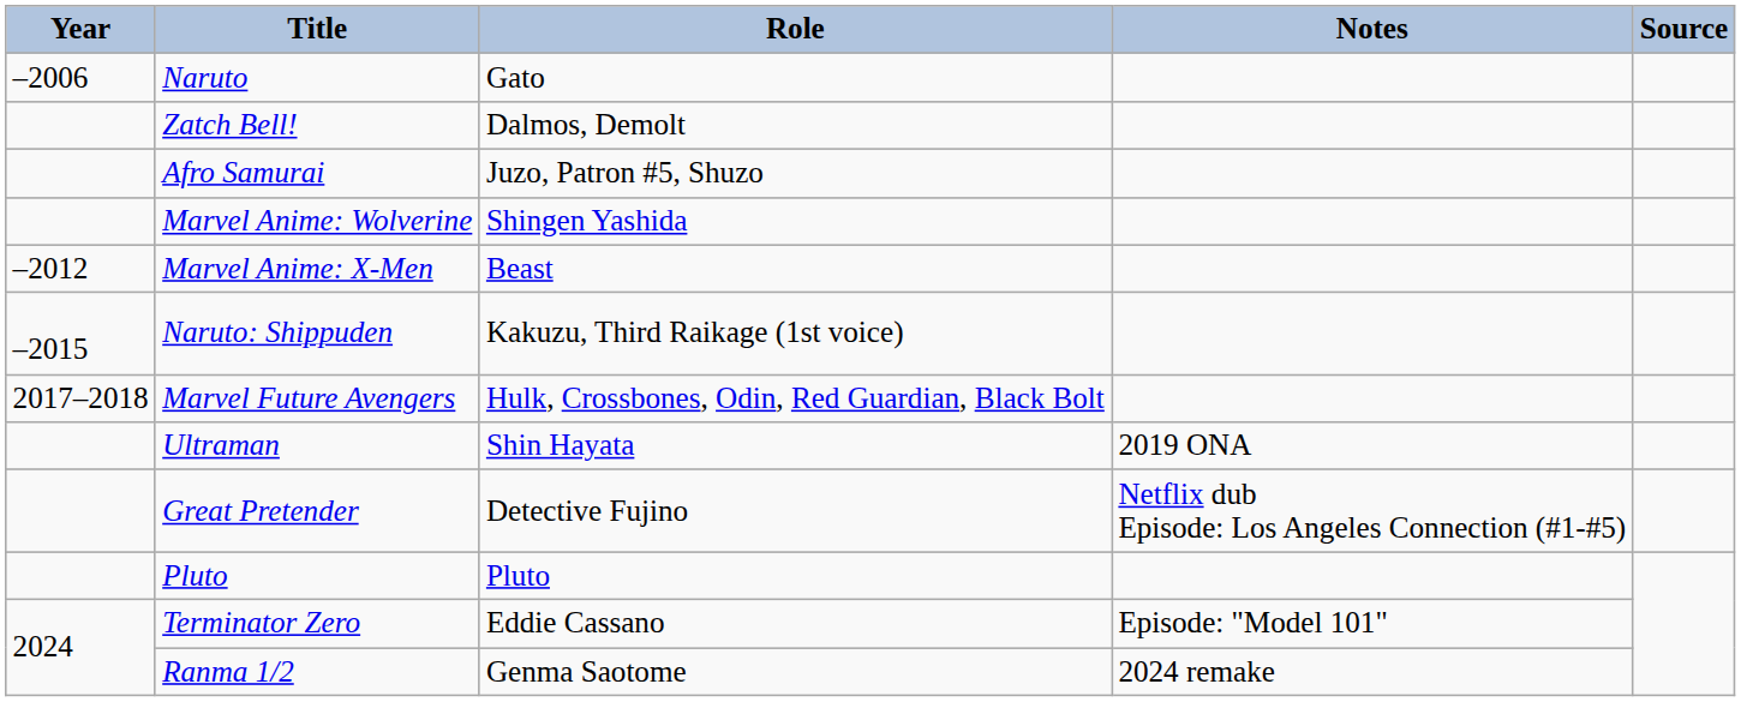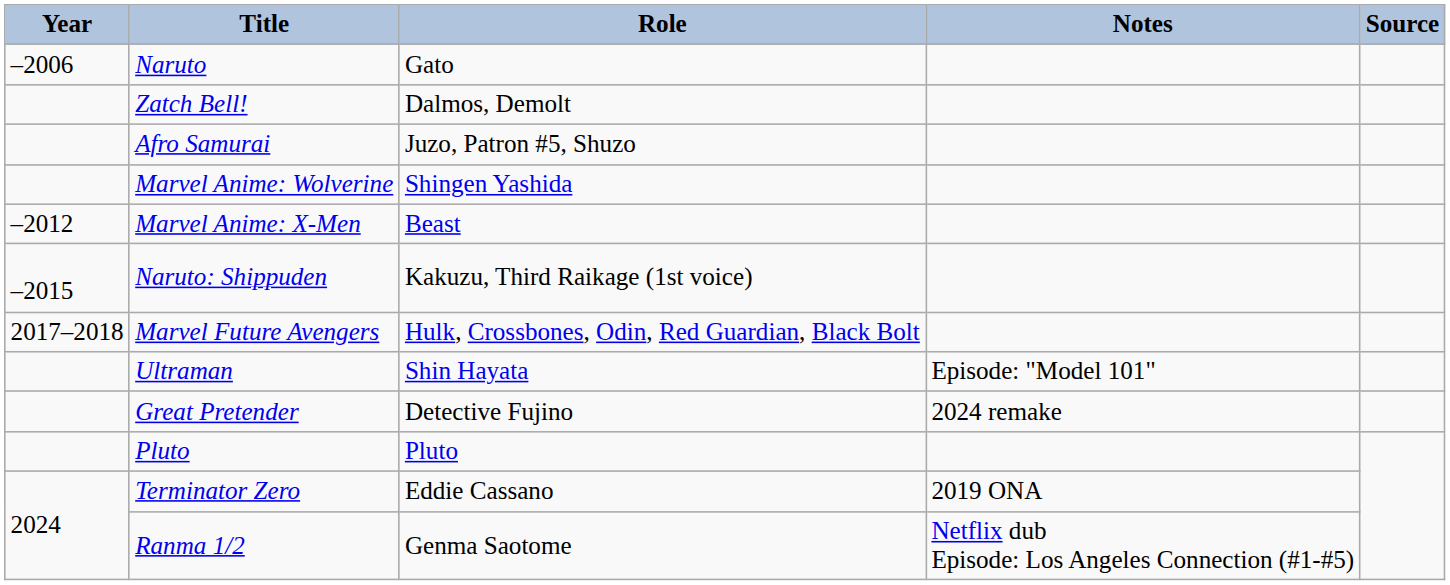 <table class="wikitable sortable mw-collapsible plainrowheaders" style="width=95%;">
 <tr>
 <th style="background:#b0c4de;" scope="col">Year</th>
 <th style="background:#b0c4de;" scope="col">Title</th>
 <th style="background:#b0c4de;" scope="col">Role</th>
 <th style="background:#b0c4de;" scope="col" class="unsortable">Notes</th>
 <th style="background:#b0c4de;" scope="col" class="unsortable">Source</th>
 </tr>
 <tr>
 <td>–2006</td>
 <td><em><a href='#'>Naruto</a></em></td>
 <td>Gato</td>
 <td></td>
 <td></td>
 </tr>
 <tr>
 <td></td>
 <td><em><a href='#'>Zatch Bell!</a></em></td>
 <td>Dalmos, Demolt</td>
 <td></td>
 <td></td>
 </tr>
 <tr>
 <td></td>
 <td><em><a href='#'>Afro Samurai</a></em></td>
 <td>Juzo, Patron #5, Shuzo</td>
 <td></td>
 <td></td>
 </tr>
 <tr>
 <td></td>
 <td><em><a href='#'>Marvel Anime: Wolverine</a></em></td>
 <td><a href='#'>Shingen Yashida</a></td>
 <td></td>
 <td></td>
 </tr>
 <tr>
 <td>–2012</td>
 <td><em><a href='#'>Marvel Anime: X-Men</a></em></td>
 <td><a href='#'>Beast</a></td>
 <td></td>
 <td></td>
 </tr>
 <tr>
 <td><br>–2015</td>
 <td><em><a href='#'>Naruto: Shippuden</a></em></td>
 <td>Kakuzu, Third Raikage (1st voice)</td>
 <td></td>
 <td></td>
 </tr>
 <tr>
 <td>2017–2018</td>
 <td><em><a href='#'>Marvel Future Avengers</a></em></td>
 <td><a href='#'>Hulk</a>, <a href='#'>Crossbones</a>, <a href='#'>Odin</a>, <a href='#'>Red Guardian</a>, <a href='#'>Black Bolt</a></td>
 <td></td>
 <td></td>
 </tr>
 <tr>
 <td></td>
 <td><em><a href='#'>Ultraman</a></em></td>
 <td><a href='#'>Shin Hayata</a></td>
-<td>2019 ONA</td>
+<td>Episode: "Model 101"</td>
 <td></td>
 </tr>
 <tr>
 <td></td>
 <td><em><a href='#'>Great Pretender</a></em></td>
 <td>Detective Fujino</td>
-<td><a href='#'>Netflix</a> dub<br>Episode: Los Angeles Connection (#1-#5)</td>
+<td>2024 remake</td>
 <td></td>
 </tr>
 <tr>
 <td></td>
 <td><em><a href='#'>Pluto</a></em></td>
 <td><a href='#'>Pluto</a></td>
 <td></td>
 <td rowspan="3"></td>
 </tr>
 <tr>
 <td rowspan="2">2024</td>
 <td><em><a href='#'>Terminator Zero</a></em></td>
 <td>Eddie Cassano</td>
-<td>Episode: "Model 101"</td>
+<td>2019 ONA</td>
 </tr>
 <tr>
 <td><em><a href='#'>Ranma 1/2</a></em></td>
 <td>Genma Saotome</td>
-<td>2024 remake</td>
+<td><a href='#'>Netflix</a> dub<br>Episode: Los Angeles Connection (#1-#5)</td>
 </tr>
 </table>
